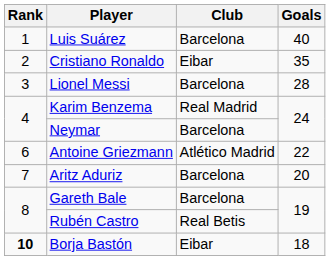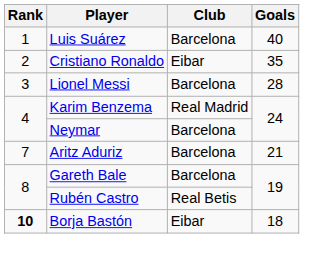 <table class=wikitable style=text-align:center>
 <tr>
 <th>Rank</th>
 <th>Player</th>
 <th>Club</th>
 <th>Goals</th>
 </tr>
 <tr>
 <td>1</td>
 <td align=left> <a href='#'>Luis Suárez</a></td>
 <td align=left>Barcelona</td>
 <td>40</td>
 </tr>
 <tr>
 <td>2</td>
 <td align=left> <a href='#'>Cristiano Ronaldo</a></td>
 <td align="left">Eibar</td>
 <td>35</td>
 </tr>
 <tr>
 <td>3</td>
 <td align=left> <a href='#'>Lionel Messi</a></td>
 <td align=left>Barcelona</td>
 <td>28</td>
 </tr>
 <tr>
 <td rowspan=2>4</td>
 <td align=left> <a href='#'>Karim Benzema</a></td>
 <td align=left>Real Madrid</td>
 <td rowspan=2>24</td>
 </tr>
 <tr>
 <td align="left"> <a href='#'>Neymar</a></td>
 <td align="left">Barcelona</td>
 </tr>
 <tr>
-<td>6</td>
-<td align="left"> <a href='#'>Antoine Griezmann</a></td>
-<td align="left">Atlético Madrid</td>
-<td>22</td>
-</tr>
-<tr>
 <td>7</td>
 <td align="left"> <a href='#'>Aritz Aduriz</a></td>
 <td align="left">Barcelona</td>
-<td>20</td>
+<td>21</td>
 </tr>
 <tr>
 <td rowspan="2">8</td>
 <td align="left"> <a href='#'>Gareth Bale</a></td>
 <td align="left">Barcelona</td>
 <td rowspan="2">19</td>
 </tr>
 <tr>
 <td align="left"> <a href='#'>Rubén Castro</a></td>
 <td align="left">Real Betis</td>
 </tr>
 <tr>
 <td><strong>10</strong></td>
 <td align="left"> <a href='#'>Borja Bastón</a></td>
 <td align="left">Eibar</td>
 <td>18</td>
 </tr>
 </table>
